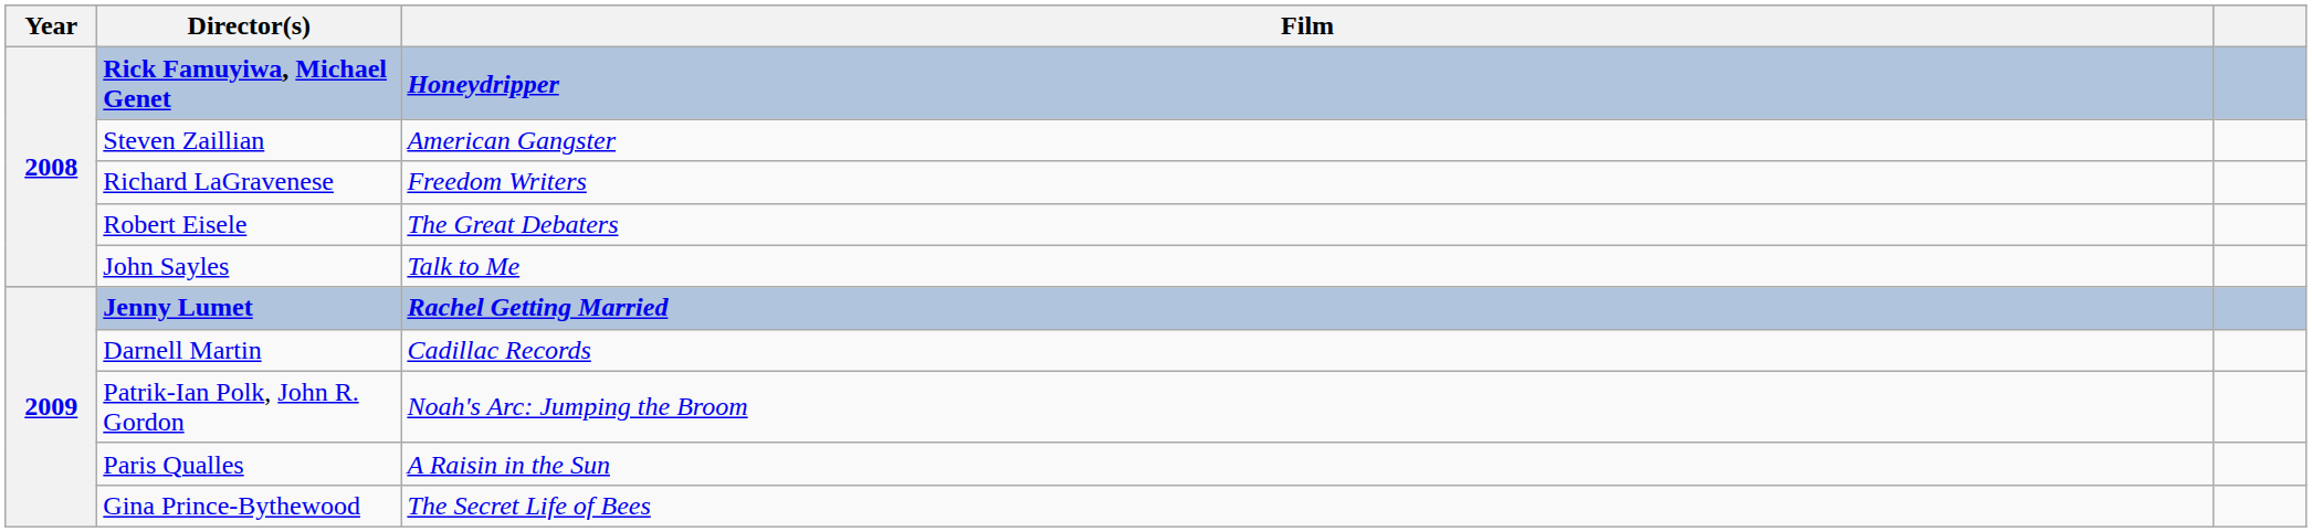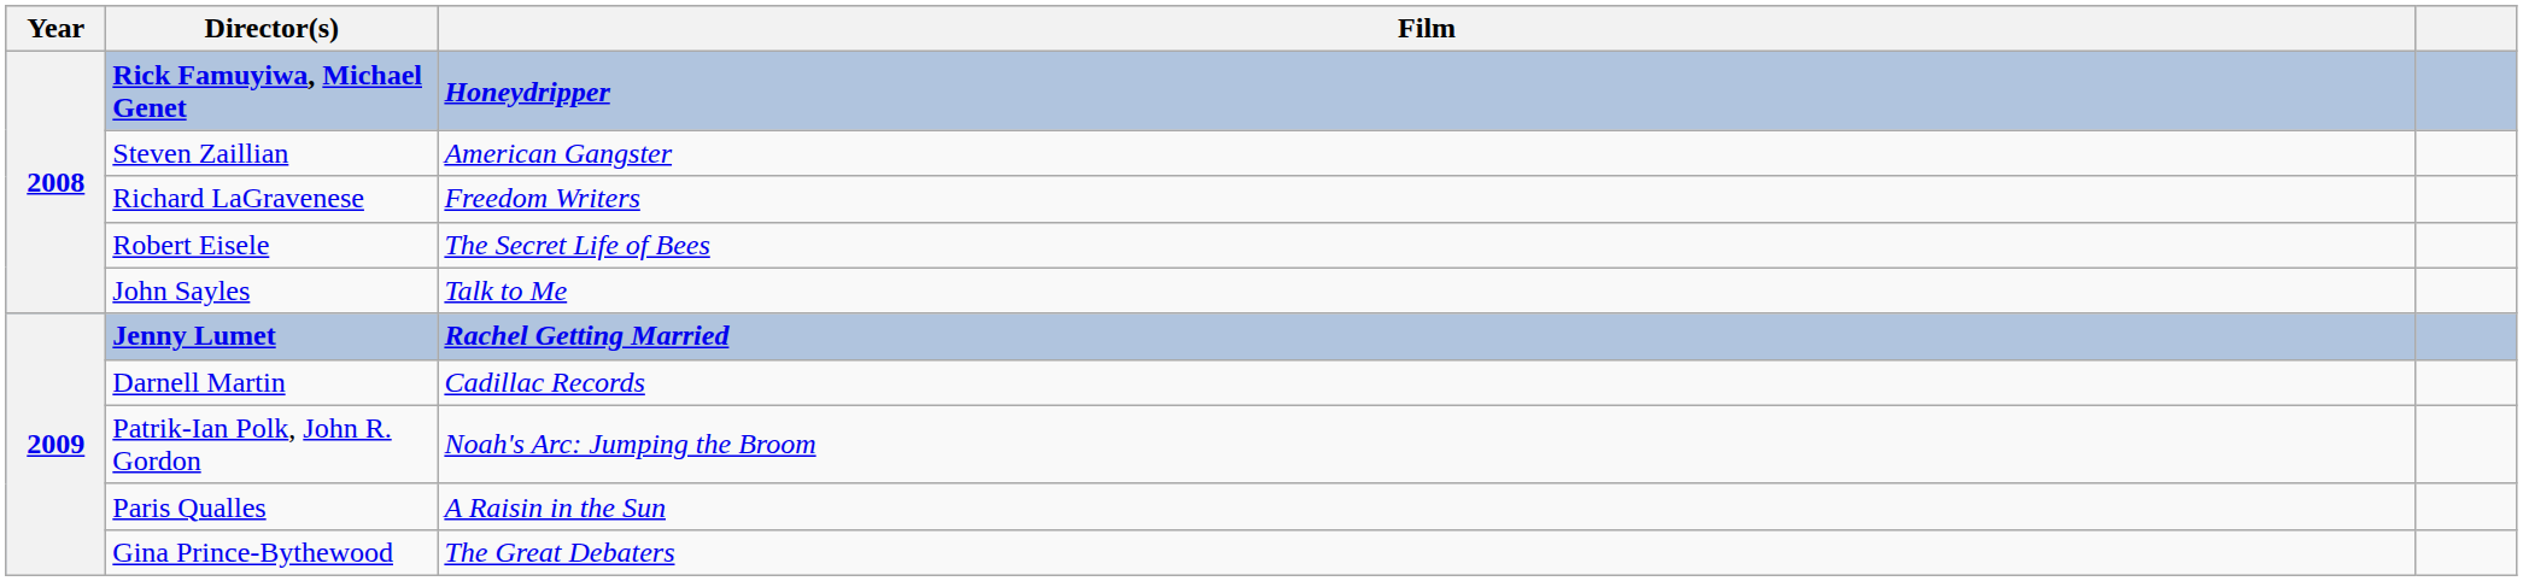 <table class="wikitable" style="width:70%;">
 <tr style="background:#bebebe;">
 <th scope="col" style="width:3em;">Year</th>
 <th scope="col" style="width:11em;">Director(s)</th>
 <th scope="col">Film</th>
 <th scope="col" style="width:3em;"></th>
 </tr>
 <tr style="background:#B0C4DE; font-weight:bold;">
 <th scope="row" rowspan="5" style="text-align:center;"><a href='#'>2008</a></th>
 <td><a href='#'>Rick Famuyiwa</a>, <a href='#'>Michael Genet</a></td>
 <td><em><a href='#'>Honeydripper</a></em></td>
 <td></td>
 </tr>
 <tr>
 <td><a href='#'>Steven Zaillian</a></td>
 <td><em><a href='#'>American Gangster</a></em></td>
 <td></td>
 </tr>
 <tr>
 <td><a href='#'>Richard LaGravenese</a></td>
 <td><em><a href='#'>Freedom Writers</a></em></td>
 <td></td>
 </tr>
 <tr>
 <td><a href='#'>Robert Eisele</a></td>
-<td><em><a href='#'>The Great Debaters</a></em></td>
+<td><em><a href='#'>The Secret Life of Bees</a></em></td>
 <td></td>
 </tr>
 <tr>
 <td><a href='#'>John Sayles</a></td>
 <td><em><a href='#'>Talk to Me</a></em></td>
 <td></td>
 </tr>
 <tr style="background:#B0C4DE; font-weight:bold;">
 <th scope="row" rowspan="5" style="text-align:center;"><a href='#'>2009</a></th>
 <td><a href='#'>Jenny Lumet</a></td>
 <td><em><a href='#'>Rachel Getting Married</a></em></td>
 <td></td>
 </tr>
 <tr>
 <td><a href='#'>Darnell Martin</a></td>
 <td><em><a href='#'>Cadillac Records</a></em></td>
 <td></td>
 </tr>
 <tr>
 <td><a href='#'>Patrik-Ian Polk</a>, <a href='#'>John R. Gordon</a></td>
 <td><em><a href='#'>Noah's Arc: Jumping the Broom</a></em></td>
 <td></td>
 </tr>
 <tr>
 <td><a href='#'>Paris Qualles</a></td>
 <td><em><a href='#'>A Raisin in the Sun</a></em></td>
 <td></td>
 </tr>
 <tr>
 <td><a href='#'>Gina Prince-Bythewood</a></td>
-<td><em><a href='#'>The Secret Life of Bees</a></em></td>
+<td><em><a href='#'>The Great Debaters</a></em></td>
 <td></td>
 </tr>
 </table>
